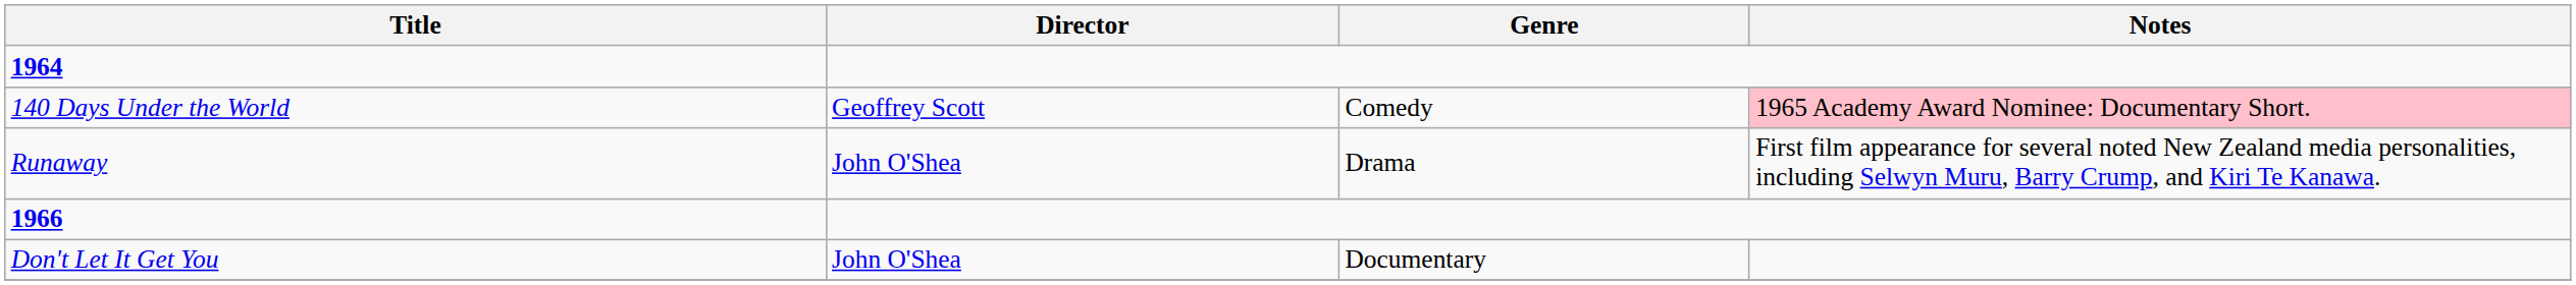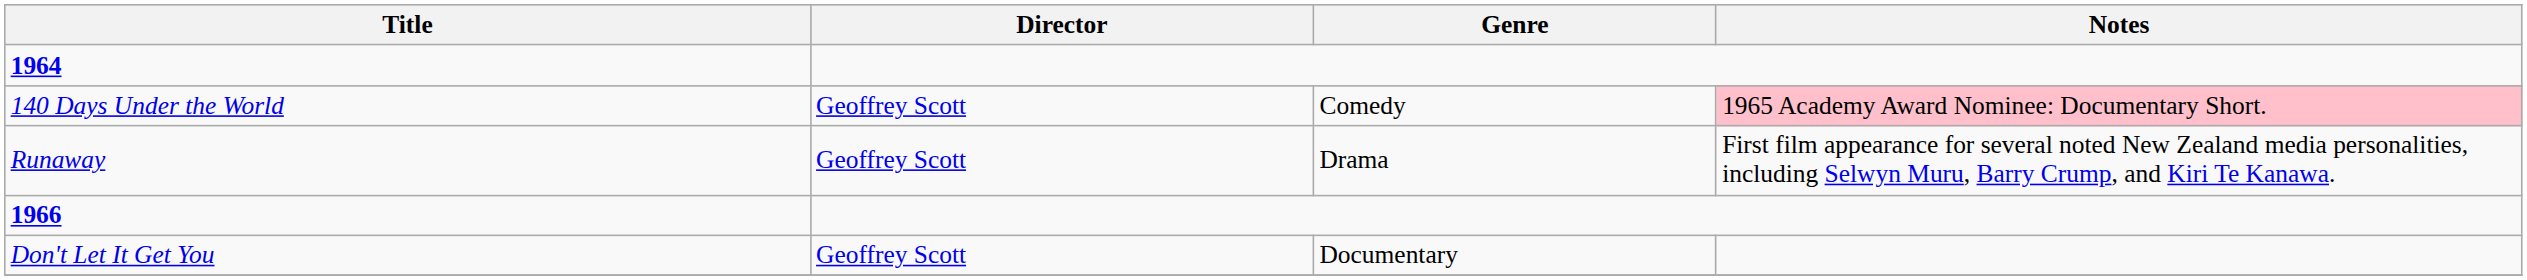 <table class="wikitable" width= "100%">
 <tr>
 <th width=32%>Title</th>
 <th width=20%>Director</th>
 <th width=16%>Genre</th>
 <th width=32%>Notes</th>
 </tr>
 <tr>
 <td><strong><a href='#'>1964</a></strong></td>
 </tr>
 <tr>
 <td><em><a href='#'>140 Days Under the World</a></em></td>
 <td><a href='#'>Geoffrey Scott</a></td>
 <td>Comedy</td>
 <td style="background: pink;">1965 Academy Award Nominee: Documentary Short.</td>
 </tr>
 <tr>
 <td><em><a href='#'>Runaway</a></em></td>
-<td><a href='#'>John O'Shea</a></td>
+<td><a href='#'>Geoffrey Scott</a></td>
 <td>Drama</td>
 <td>First film appearance for several noted New Zealand media personalities, including <a href='#'>Selwyn Muru</a>, <a href='#'>Barry Crump</a>, and <a href='#'>Kiri Te Kanawa</a>.</td>
 </tr>
 <tr>
 <td><strong><a href='#'>1966</a></strong></td>
 </tr>
 <tr>
 <td><em><a href='#'>Don't Let It Get You</a></em></td>
-<td><a href='#'>John O'Shea</a></td>
+<td><a href='#'>Geoffrey Scott</a></td>
 <td>Documentary</td>
 <td></td>
 </tr>
 <tr>
 </tr>
 </table>
